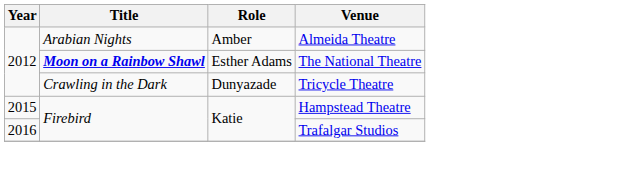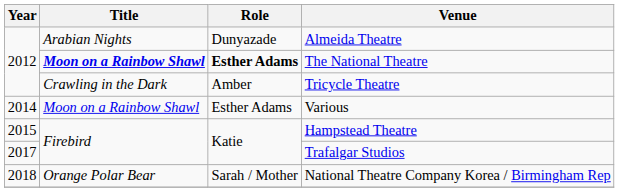 <table class="wikitable sortable">
 <tr>
 <th>Year</th>
 <th>Title</th>
 <th>Role</th>
 <th>Venue</th>
 </tr>
 <tr>
 <td rowspan=3>2012</td>
 <td><em>Arabian Nights</em></td>
-<td>Amber</td>
+<td>Dunyazade</td>
 <td><a href='#'>Almeida Theatre</a></td>
 </tr>
 <tr>
 <td><strong><em><a href='#'>Moon on a Rainbow Shawl</a></em></strong></td>
-<td>Esther Adams</td>
+<td><strong>Esther Adams</strong></td>
 <td><a href='#'>The National Theatre</a></td>
 </tr>
 <tr>
 <td><em>Crawling in the Dark</em></td>
-<td>Dunyazade</td>
+<td>Amber</td>
 <td><a href='#'>Tricycle Theatre</a></td>
+</tr>
+<tr>
+<td>2014</td>
+<td><em><a href='#'>Moon on a Rainbow Shawl</a></em></td>
+<td>Esther Adams</td>
+<td>Various</td>
 </tr>
 <tr>
 <td>2015</td>
 <td rowspan=2><em>Firebird</em></td>
 <td rowspan=2>Katie</td>
 <td><a href='#'>Hampstead Theatre</a></td>
 </tr>
 <tr>
-<td>2016</td>
+<td>2017</td>
 <td><a href='#'>Trafalgar Studios</a></td>
+</tr>
+<tr>
+<td>2018</td>
+<td><em>Orange Polar Bear</em></td>
+<td>Sarah / Mother</td>
+<td>National Theatre Company Korea / <a href='#'>Birmingham Rep</a></td>
 </tr>
 <tr>
 </tr>
 </table>
